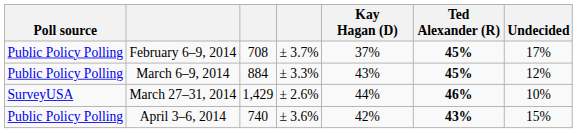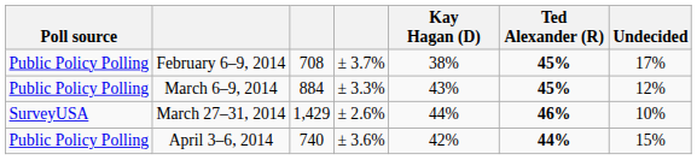 <table class="wikitable" style="text-align:center">
 <tr valign= bottom>
 <th>Poll source</th>
 <th></th>
 <th></th>
 <th></th>
 <th style="width:100px;">Kay<br>Hagan (D)</th>
 <th style="width:100px;">Ted<br>Alexander (R)</th>
 <th>Undecided</th>
 </tr>
 <tr>
 <td align=left><a href='#'>Public Policy Polling</a></td>
 <td>February 6–9, 2014</td>
 <td>708</td>
 <td>± 3.7%</td>
-<td>37%</td>
+<td>38%</td>
 <td><strong>45%</strong></td>
 <td>17%</td>
 </tr>
 <tr>
 <td align=left><a href='#'>Public Policy Polling</a></td>
 <td>March 6–9, 2014</td>
 <td>884</td>
 <td>± 3.3%</td>
 <td>43%</td>
 <td><strong>45%</strong></td>
 <td>12%</td>
 </tr>
 <tr>
 <td align=left><a href='#'>SurveyUSA</a></td>
 <td>March 27–31, 2014</td>
 <td>1,429</td>
 <td>± 2.6%</td>
 <td>44%</td>
 <td><strong>46%</strong></td>
 <td>10%</td>
 </tr>
 <tr>
 <td align=left><a href='#'>Public Policy Polling</a></td>
 <td>April 3–6, 2014</td>
 <td>740</td>
 <td>± 3.6%</td>
 <td>42%</td>
-<td><strong>43%</strong></td>
+<td><strong>44%</strong></td>
 <td>15%</td>
 </tr>
 </table>
